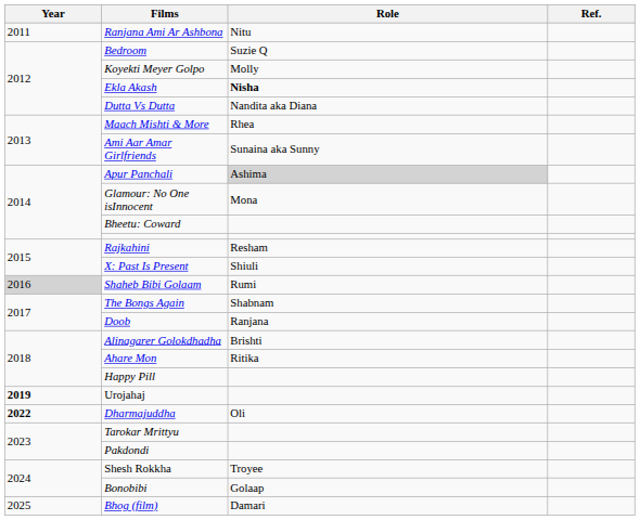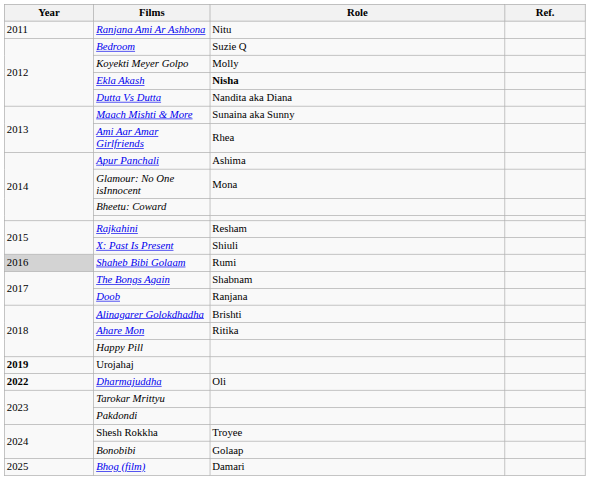 <table class="wikitable plainrowheaders sortable">
 <tr style="background:#ccc; text-align:center;">
 <th>Year</th>
 <th style="width:20%;"><strong>Films</strong></th>
 <th>Role</th>
 <th>Ref.</th>
 </tr>
 <tr>
 <td>2011</td>
 <td scope="row"><em><a href='#'>Ranjana Ami Ar Ashbona</a></em></td>
 <td>Nitu</td>
 <td></td>
 </tr>
 <tr>
 <td rowspan="4">2012</td>
 <td scope="row"><em><a href='#'>Bedroom</a></em></td>
 <td>Suzie Q</td>
 <td></td>
 </tr>
 <tr>
 <td scope="row"><em>Koyekti Meyer Golpo</em></td>
 <td>Molly</td>
 <td></td>
 </tr>
 <tr>
 <td scope="row"><em><a href='#'>Ekla Akash</a></em></td>
 <td><strong>Nisha</strong></td>
 <td></td>
 </tr>
 <tr>
 <td scope="row"><em><a href='#'>Dutta Vs Dutta</a></em></td>
 <td>Nandita aka Diana</td>
 <td></td>
 </tr>
 <tr>
 <td rowspan="2">2013</td>
 <td scope="row"><em><a href='#'>Maach Mishti & More</a></em></td>
-<td>Rhea</td>
+<td>Sunaina aka Sunny</td>
 <td></td>
 </tr>
 <tr>
 <td scope="row"><em><a href='#'>Ami Aar Amar Girlfriends</a></em></td>
-<td>Sunaina aka Sunny</td>
+<td>Rhea</td>
 <td></td>
 </tr>
 <tr>
 <td rowspan="4">2014</td>
 <td scope="row"><em><a href='#'>Apur Panchali</a></em></td>
-<td style="background: lightgrey;">Ashima</td>
+<td>Ashima</td>
 <td></td>
 </tr>
 <tr>
 <td scope="row"><em>Glamour: No One isInnocent</em></td>
 <td>Mona</td>
 <td></td>
 </tr>
 <tr>
 <td scope="row"><em>Bheetu: Coward</em></td>
 <td></td>
 <td></td>
 </tr>
 <tr>
 <td scope="row"></td>
 <td></td>
 <td></td>
 </tr>
 <tr>
 <td rowspan="2">2015</td>
 <td scope="row"><em><a href='#'>Rajkahini</a></em></td>
 <td>Resham</td>
 <td></td>
 </tr>
 <tr>
 <td scope="row"><em><a href='#'>X: Past Is Present</a></em></td>
 <td>Shiuli</td>
 <td></td>
 </tr>
 <tr>
 <td style="background: lightgrey;">2016</td>
 <td scope="row"><em><a href='#'>Shaheb Bibi Golaam</a></em></td>
 <td>Rumi</td>
 <td></td>
 </tr>
 <tr>
 <td rowspan="2">2017</td>
 <td scope="row"><em><a href='#'>The Bongs Again</a></em></td>
 <td>Shabnam</td>
 <td></td>
 </tr>
 <tr>
 <td scope="row"><em><a href='#'>Doob</a></em></td>
 <td>Ranjana</td>
 <td></td>
 </tr>
 <tr>
 <td rowspan="3">2018</td>
 <td scope="row"><em><a href='#'>Alinagarer Golokdhadha</a></em></td>
 <td>Brishti</td>
 <td></td>
 </tr>
 <tr>
 <td scope="row"><em><a href='#'>Ahare Mon</a></em></td>
 <td>Ritika</td>
 <td></td>
 </tr>
 <tr>
 <td scope="row"><em>Happy Pill</em></td>
 <td></td>
 <td></td>
 </tr>
 <tr>
 <td><strong>2019</strong></td>
 <td>Urojahaj</td>
 <td></td>
 <td></td>
 </tr>
 <tr>
 <td><strong>2022</strong></td>
 <td><em><a href='#'>Dharmajuddha</a></em></td>
 <td>Oli</td>
 <td></td>
 </tr>
 <tr>
 <td rowspan="2">2023</td>
 <td><em>Tarokar Mrittyu</em></td>
 <td></td>
 <td></td>
 </tr>
 <tr>
 <td><em>Pakdondi</em></td>
 <td></td>
 <td></td>
 </tr>
 <tr>
 <td rowspan="2">2024</td>
 <td>Shesh Rokkha</td>
 <td>Troyee</td>
 <td></td>
 </tr>
 <tr>
 <td><em>Bonobibi</em></td>
 <td>Golaap</td>
 <td></td>
 </tr>
 <tr>
 <td>2025</td>
 <td><em><a href='#'>Bhog (film)</a></em></td>
 <td>Damari</td>
 <td></td>
 </tr>
 </table>
